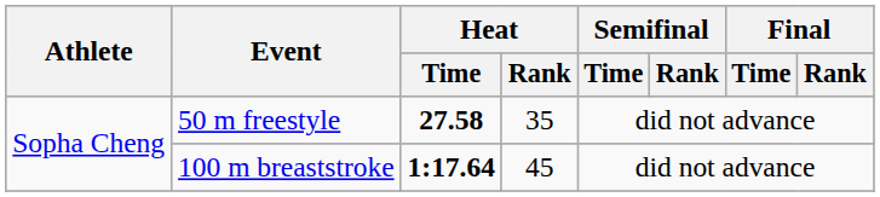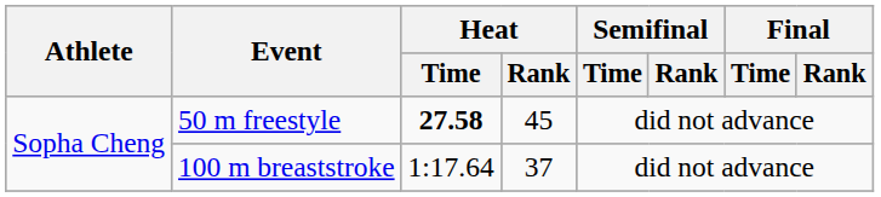 <table class=wikitable style="font-size:90%">
 <tr>
 <th rowspan=2>Athlete</th>
 <th rowspan=2>Event</th>
 <th colspan="2">Heat</th>
 <th colspan="2">Semifinal</th>
 <th colspan="2">Final</th>
 </tr>
 <tr style="font-size:95%">
 <th>Time</th>
 <th>Rank</th>
 <th>Time</th>
 <th>Rank</th>
 <th>Time</th>
 <th>Rank</th>
 </tr>
 <tr align=center>
 <td align=left rowspan=2><a href='#'>Sopha Cheng</a></td>
 <td align=left><a href='#'>50 m freestyle</a></td>
 <td><strong>27.58</strong></td>
-<td>35</td>
+<td>45</td>
 <td colspan=4>did not advance</td>
 </tr>
 <tr align=center>
 <td align=left><a href='#'>100 m breaststroke</a></td>
-<td><strong>1:17.64</strong></td>
-<td>45</td>
+<td>1:17.64</td>
+<td>37</td>
 <td colspan=4>did not advance</td>
 </tr>
 </table>
